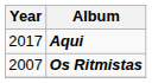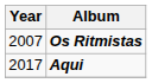 <table class="wikitable">
 <tr>
 <th>Year</th>
 <th>Album</th>
 </tr>
 <tr>
+<td>2007</td>
+<td><strong><em>Os Ritmistas</em></strong> </td>
+</tr>
+<tr>
 <td>2017</td>
 <td><strong><em>Aqui</em></strong> </td>
 </tr>
 <tr>
-<td>2007</td>
-<td><strong><em>Os Ritmistas</em></strong> </td>
-</tr>
-<tr>
 </tr>
 </table>
